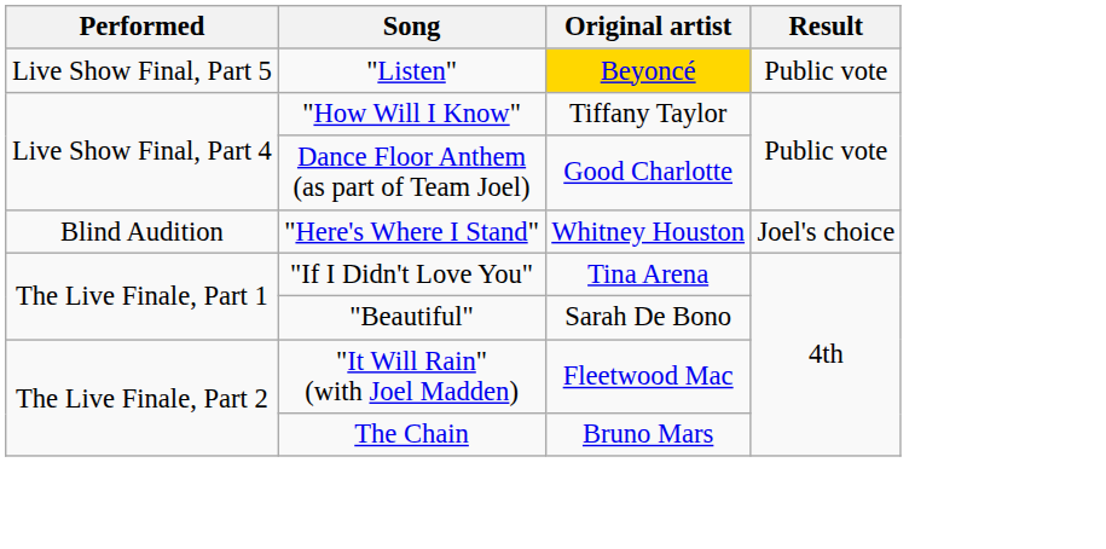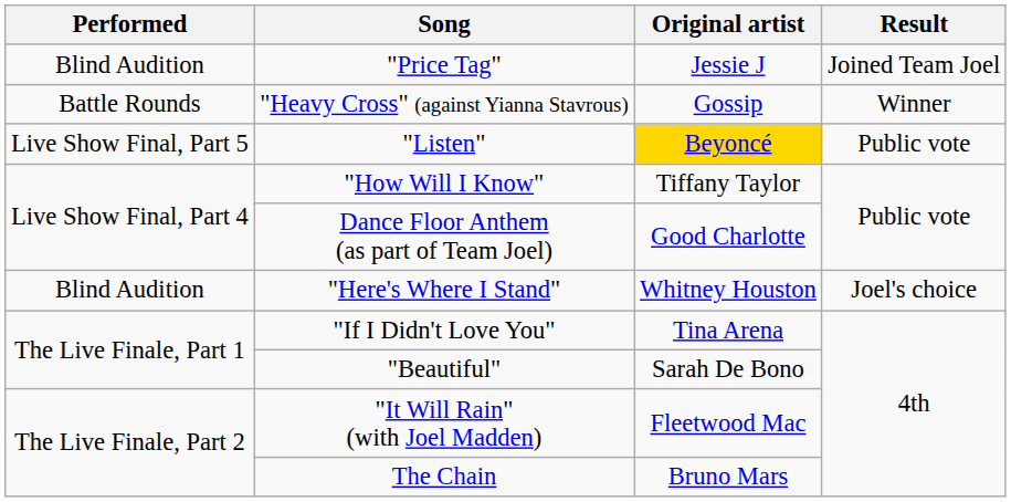 <table class="wikitable plainrowheaders" style="text-align:center;">
 <tr>
 <th scope="col">Performed</th>
 <th scope="col">Song</th>
 <th scope="col">Original artist</th>
 <th scope="col">Result</th>
+</tr>
+<tr>
+<td>Blind Audition</td>
+<td>"<a href='#'>Price Tag</a>"</td>
+<td><a href='#'>Jessie J</a></td>
+<td>Joined Team Joel</td>
+</tr>
+<tr>
+<td>Battle Rounds</td>
+<td>"<a href='#'>Heavy Cross</a>" <small>(against Yianna Stavrous)</small></td>
+<td><a href='#'>Gossip</a></td>
+<td>Winner</td>
 </tr>
 <tr>
 <td>Live Show Final, Part 5</td>
 <td>"<a href='#'>Listen</a>"</td>
 <td style="background: gold;"><a href='#'>Beyoncé</a></td>
 <td>Public vote</td>
 </tr>
 <tr>
 <td rowspan="2">Live Show Final, Part 4</td>
 <td>"<a href='#'>How Will I Know</a>"</td>
 <td>Tiffany Taylor</td>
 <td rowspan="2">Public vote</td>
 </tr>
 <tr>
 <td><a href='#'>Dance Floor Anthem</a><br>(as part of Team Joel)</td>
 <td><a href='#'>Good Charlotte</a></td>
 </tr>
 <tr>
 <td>Blind Audition</td>
 <td>"<a href='#'>Here's Where I Stand</a>"</td>
 <td><a href='#'>Whitney Houston</a></td>
 <td>Joel's choice</td>
 </tr>
 <tr>
 <td rowspan="2">The Live Finale, Part 1</td>
 <td>"If I Didn't Love You"</td>
 <td><a href='#'>Tina Arena</a></td>
 <td rowspan="4">4th</td>
 </tr>
 <tr>
 <td>"Beautiful"</td>
 <td>Sarah De Bono</td>
 </tr>
 <tr>
 <td rowspan="2">The Live Finale, Part 2</td>
 <td>"<a href='#'>It Will Rain</a>" <br>(with <a href='#'>Joel Madden</a>)</td>
 <td><a href='#'>Fleetwood Mac</a></td>
 </tr>
 <tr>
 <td><a href='#'>The Chain</a></td>
 <td><a href='#'>Bruno Mars</a></td>
 </tr>
 </table>
